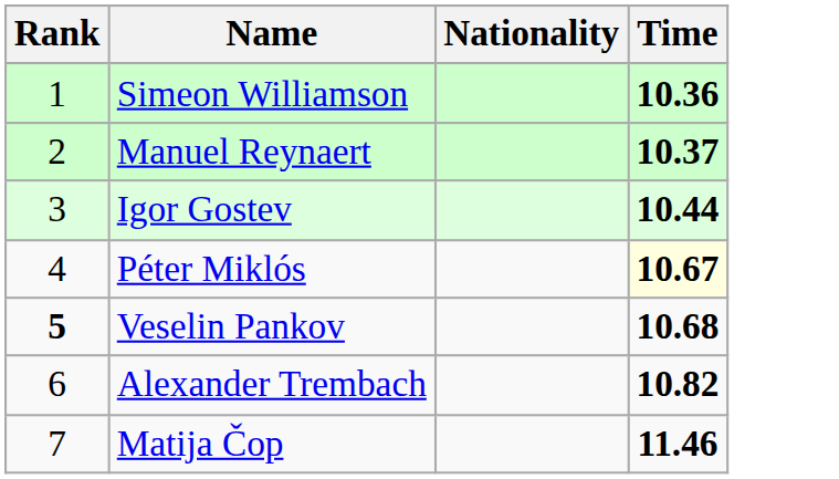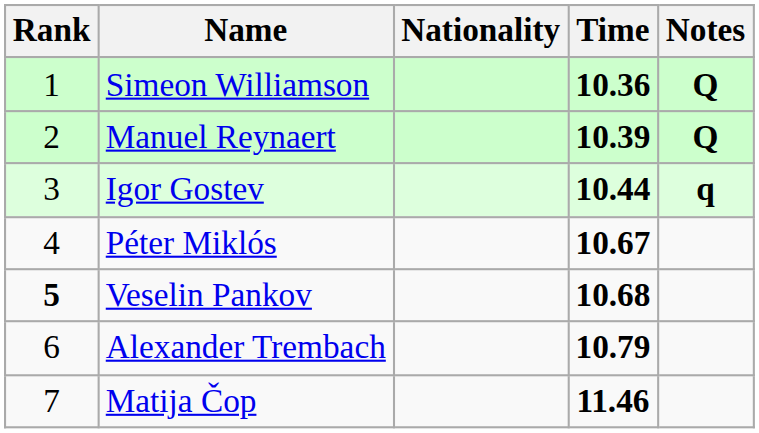 <table class="wikitable sortable" style="text-align:center">
 <tr>
 <th>Rank</th>
 <th>Name</th>
 <th>Nationality</th>
 <th>Time</th>
+<th>Notes</th>
 </tr>
 <tr bgcolor=ccffcc>
 <td>1</td>
 <td align=left><a href='#'>Simeon Williamson</a></td>
 <td align=left></td>
 <td><strong>10.36</strong></td>
+<td><strong>Q</strong></td>
 </tr>
 <tr bgcolor=ccffcc>
 <td>2</td>
 <td align=left><a href='#'>Manuel Reynaert</a></td>
 <td align=left></td>
-<td><strong>10.37</strong></td>
+<td><strong>10.39</strong></td>
+<td><strong>Q</strong></td>
 </tr>
 <tr bgcolor=ddffdd>
 <td>3</td>
 <td align=left><a href='#'>Igor Gostev</a></td>
 <td align=left></td>
 <td><strong>10.44</strong></td>
+<td><strong>q</strong></td>
 </tr>
 <tr>
 <td>4</td>
 <td align=left><a href='#'>Péter Miklós</a></td>
 <td align=left></td>
-<td style="background: lightyellow;"><strong>10.67</strong></td>
+<td><strong>10.67</strong></td>
+<td></td>
 </tr>
 <tr>
 <td><strong>5</strong></td>
 <td align=left><a href='#'>Veselin Pankov</a></td>
 <td align=left></td>
 <td><strong>10.68</strong></td>
+<td></td>
 </tr>
 <tr>
 <td>6</td>
 <td align=left><a href='#'>Alexander Trembach</a></td>
 <td align=left></td>
-<td><strong>10.82</strong></td>
+<td><strong>10.79</strong></td>
+<td></td>
 </tr>
 <tr>
 <td>7</td>
 <td align=left><a href='#'>Matija Čop</a></td>
 <td align=left></td>
 <td><strong>11.46</strong></td>
+<td></td>
 </tr>
 </table>
